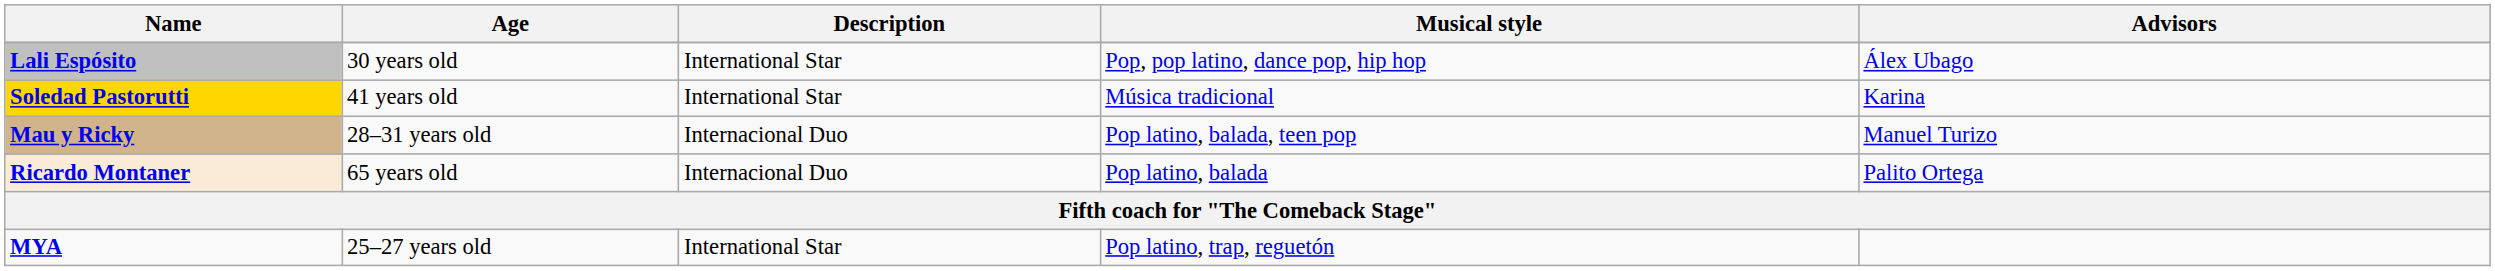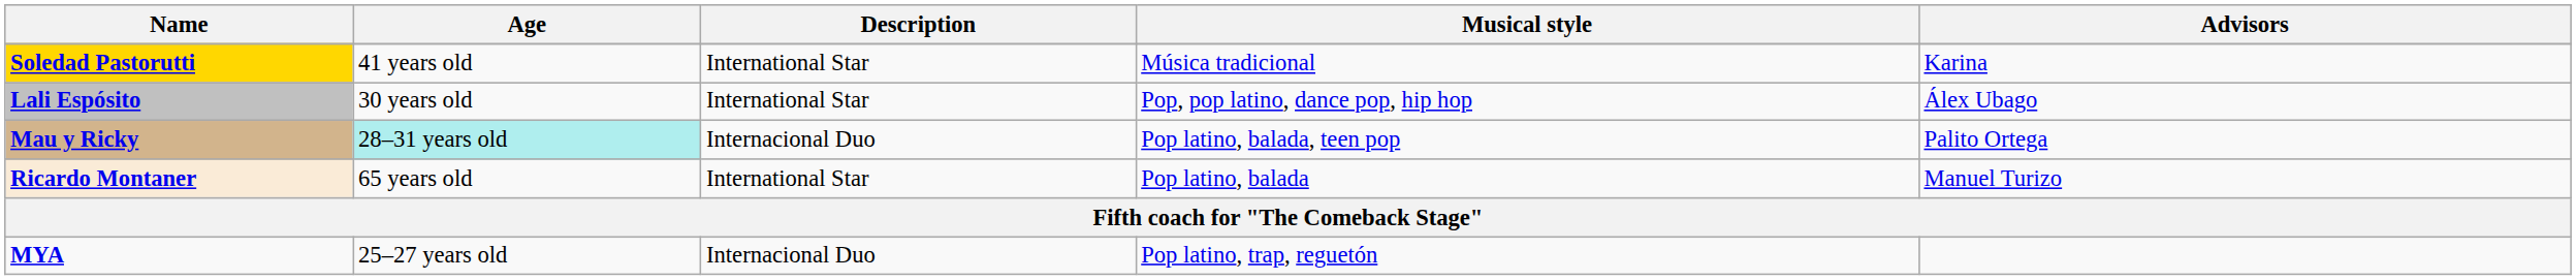 <table class="wikitable" style="font-size:90%; width:100%">
 <tr>
 <th width="08%">Name</th>
 <th width="08%">Age</th>
 <th width="10%">Description</th>
 <th width="18%">Musical style</th>
 <th width="15%">Advisors</th>
 </tr>
 <tr>
 </tr>
 <tr>
+<td style="background:gold"><strong><a href='#'>Soledad Pastorutti</a></strong></td>
+<td>41 years old</td>
+<td>International Star</td>
+<td><a href='#'>Música tradicional</a></td>
+<td><a href='#'>Karina</a></td>
+</tr>
+<tr>
 <td style="background:silver"><strong><a href='#'>Lali Espósito</a></strong></td>
 <td>30 years old</td>
 <td>International Star</td>
 <td><a href='#'>Pop</a>, <a href='#'>pop latino</a>, <a href='#'>dance pop</a>, <a href='#'>hip hop</a></td>
 <td><a href='#'>Álex Ubago</a></td>
 </tr>
 <tr>
-<td style="background:gold"><strong><a href='#'>Soledad Pastorutti</a></strong></td>
-<td>41 years old</td>
-<td>International Star</td>
-<td><a href='#'>Música tradicional</a></td>
-<td><a href='#'>Karina</a></td>
-</tr>
-<tr>
 <td style="background:tan"><strong><a href='#'>Mau y Ricky</a></strong></td>
-<td>28–31 years old</td>
+<td style="background: paleturquoise;">28–31 years old</td>
 <td>Internacional	Duo</td>
 <td><a href='#'>Pop latino</a>, <a href='#'>balada</a>, <a href='#'>teen pop</a></td>
-<td><a href='#'>Manuel Turizo</a></td>
+<td><a href='#'>Palito Ortega</a></td>
 </tr>
 <tr>
 <td style="background:antiqueWhite"><strong><a href='#'>Ricardo Montaner</a></strong></td>
 <td>65 years old</td>
-<td>Internacional Duo</td>
+<td>International Star</td>
 <td><a href='#'>Pop latino</a>, <a href='#'>balada</a></td>
-<td><a href='#'>Palito Ortega</a></td>
+<td><a href='#'>Manuel Turizo</a></td>
 </tr>
 <tr>
 <th colspan="5">Fifth coach for "The Comeback Stage"</th>
 </tr>
 <tr>
 <td style="background:"><strong><a href='#'>MYA</a></strong></td>
 <td>25–27 years old</td>
-<td>International Star</td>
+<td>Internacional Duo</td>
 <td><a href='#'>Pop latino</a>, <a href='#'>trap</a>, <a href='#'>reguetón</a></td>
 <td></td>
 </tr>
 </table>
